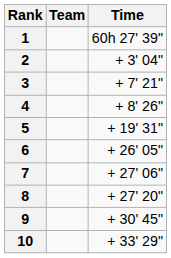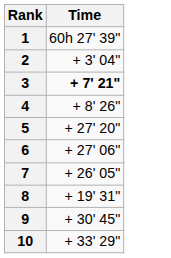 <table class="wikitable">
 <tr>
 <th scope="col">Rank</th>
-<th scope="col">Team</th>
 <th scope="col">Time</th>
 </tr>
 <tr>
 <th scope="row">1</th>
-<td>  </td>
 <td align="right">60h 27' 39"</td>
 </tr>
 <tr>
 <th scope="row">2</th>
-<td> </td>
 <td align="right">+ 3' 04"</td>
 </tr>
 <tr>
 <th scope="row">3</th>
-<td> </td>
-<td align="right">+ 7' 21"</td>
+<td align="right"><strong>+ 7' 21"</strong></td>
 </tr>
 <tr>
 <th scope="row">4</th>
-<td> </td>
 <td align="right">+ 8' 26"</td>
 </tr>
 <tr>
 <th scope="row">5</th>
-<td> </td>
+<td align="right">+ 27' 20"</td>
+</tr>
+<tr>
+<th scope="row">6</th>
+<td align="right">+ 27' 06"</td>
+</tr>
+<tr>
+<th scope="row">7</th>
+<td align="right">+ 26' 05"</td>
+</tr>
+<tr>
+<th scope="row">8</th>
 <td align="right">+ 19' 31"</td>
 </tr>
 <tr>
-<th scope="row">6</th>
-<td> </td>
-<td align="right">+ 26' 05"</td>
-</tr>
-<tr>
-<th scope="row">7</th>
-<td> </td>
-<td align="right">+ 27' 06"</td>
-</tr>
-<tr>
-<th scope="row">8</th>
-<td> </td>
-<td align="right">+ 27' 20"</td>
-</tr>
-<tr>
 <th scope="row">9</th>
-<td> </td>
 <td align="right">+ 30' 45"</td>
 </tr>
 <tr>
 <th scope="row">10</th>
-<td> </td>
 <td align="right">+ 33' 29"</td>
 </tr>
 </table>
